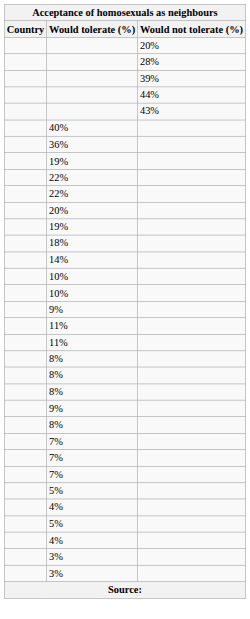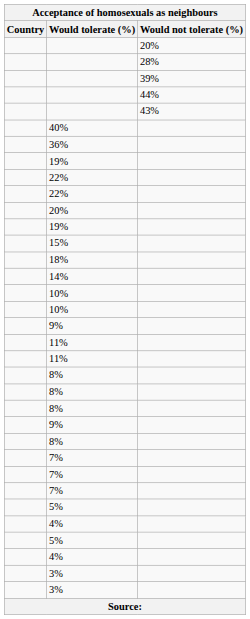 <table class="wikitable sortable">
 <tr>
 <th colspan="3">Acceptance of homosexuals as neighbours</th>
 </tr>
 <tr>
 <th>Country</th>
 <th>Would tolerate (%)</th>
 <th>Would not tolerate (%)</th>
 </tr>
 <tr>
 <td></td>
 <td></td>
 <td>20%</td>
 </tr>
 <tr>
 <td></td>
 <td></td>
 <td>28%</td>
 </tr>
 <tr>
 <td></td>
 <td></td>
 <td>39%</td>
 </tr>
 <tr>
 <td></td>
 <td></td>
 <td>44%</td>
 </tr>
 <tr>
 <td></td>
 <td></td>
 <td>43%</td>
 </tr>
 <tr>
 <td></td>
 <td>40%</td>
 <td></td>
 </tr>
 <tr>
 <td></td>
 <td>36%</td>
 <td></td>
 </tr>
 <tr>
 <td></td>
 <td>19%</td>
 <td></td>
 </tr>
 <tr>
 <td></td>
 <td>22%</td>
 <td></td>
 </tr>
 <tr>
 <td></td>
 <td>22%</td>
 <td></td>
 </tr>
 <tr>
 <td></td>
 <td>20%</td>
 <td></td>
 </tr>
 <tr>
 <td></td>
 <td>19%</td>
+<td></td>
+</tr>
+<tr>
+<td></td>
+<td>15%</td>
 <td></td>
 </tr>
 <tr>
 <td></td>
 <td>18%</td>
 <td></td>
 </tr>
 <tr>
 <td></td>
 <td>14%</td>
 <td></td>
 </tr>
 <tr>
 <td></td>
 <td>10%</td>
 <td></td>
 </tr>
 <tr>
 <td></td>
 <td>10%</td>
 <td></td>
 </tr>
 <tr>
 <td></td>
 <td>9%</td>
 <td></td>
 </tr>
 <tr>
 <td></td>
 <td>11%</td>
 <td></td>
 </tr>
 <tr>
 <td></td>
 <td>11%</td>
 <td></td>
 </tr>
 <tr>
 <td></td>
 <td>8%</td>
 <td></td>
 </tr>
 <tr>
 <td></td>
 <td>8%</td>
 <td></td>
 </tr>
 <tr>
 <td></td>
 <td>8%</td>
 <td></td>
 </tr>
 <tr>
 <td></td>
 <td>9%</td>
 <td></td>
 </tr>
 <tr>
 <td></td>
 <td>8%</td>
 <td></td>
 </tr>
 <tr>
 <td></td>
 <td>7%</td>
 <td></td>
 </tr>
 <tr>
 <td></td>
 <td>7%</td>
 <td></td>
 </tr>
 <tr>
 <td></td>
 <td>7%</td>
 <td></td>
 </tr>
 <tr>
 <td></td>
 <td>5%</td>
 <td></td>
 </tr>
 <tr>
 <td></td>
 <td>4%</td>
 <td></td>
 </tr>
 <tr>
 <td></td>
 <td>5%</td>
 <td></td>
 </tr>
 <tr>
 <td></td>
 <td>4%</td>
 <td></td>
 </tr>
 <tr>
 <td></td>
 <td>3%</td>
 <td></td>
 </tr>
 <tr>
 <td></td>
 <td>3%</td>
 <td></td>
 </tr>
 <tr>
 <th colspan="3">Source: </th>
 </tr>
 </table>
